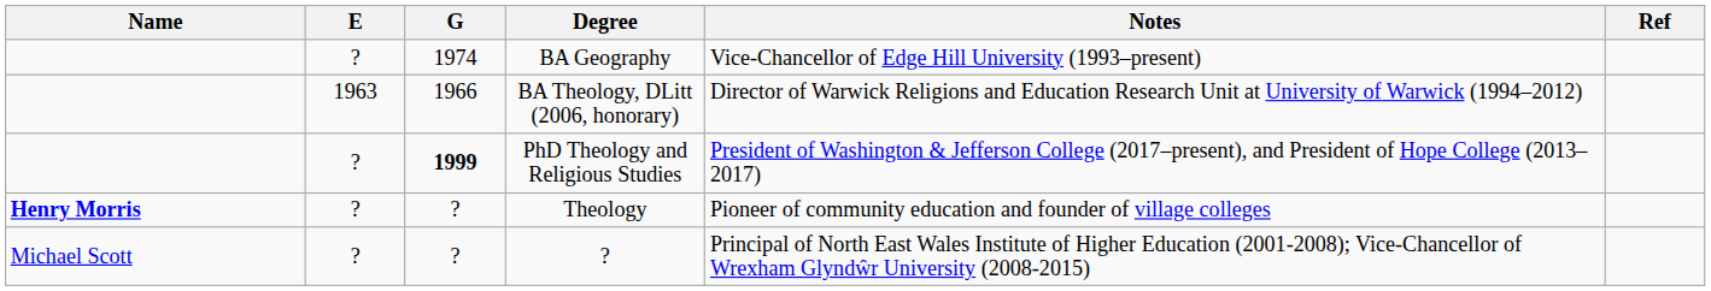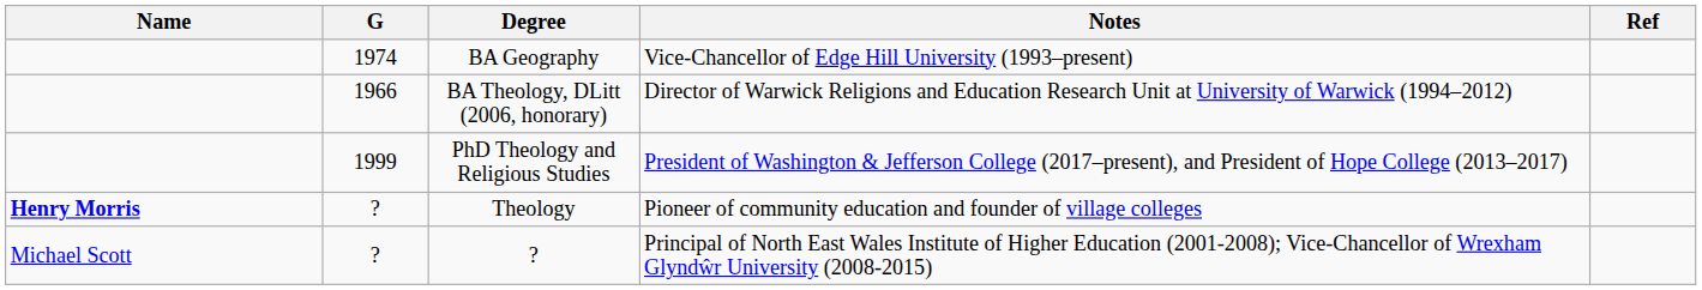 <table class="wikitable sortable">
 <tr>
 <th scope="column" width="15%">Name</th>
-<th scope="column" width="5%" class="unsortable">E</th>
 <th scope="column" width="5%" class="unsortable">G</th>
 <th scope="column" width="10%" class="unsortable">Degree</th>
 <th scope="column" width="45%" class="unsortable">Notes</th>
 <th scope="column" width="5%" class="unsortable">Ref</th>
 </tr>
 <tr valign="top">
 <td></td>
-<td align="center">?</td>
 <td align="center">1974</td>
 <td align="center">BA Geography</td>
 <td>Vice-Chancellor of <a href='#'>Edge Hill University</a> (1993–present)</td>
 <td align="center"></td>
 </tr>
 <tr valign="top">
 <td></td>
-<td align="center">1963</td>
 <td align="center">1966</td>
 <td align="center">BA Theology, DLitt (2006, honorary)</td>
 <td>Director of Warwick Religions and Education Research Unit at <a href='#'>University of Warwick</a> (1994–2012)</td>
 <td align="center"></td>
 </tr>
 <tr>
 <td></td>
-<td align="center">?</td>
-<td align="center"><strong>1999</strong></td>
+<td align="center">1999</td>
 <td align="center">PhD Theology and Religious Studies</td>
 <td><a href='#'>President of Washington & Jefferson College</a> (2017–present), and President of <a href='#'>Hope College</a> (2013–2017)</td>
 <td align="center"></td>
 </tr>
 <tr>
 <td><strong><a href='#'>Henry Morris</a></strong></td>
-<td align="center">?</td>
 <td align="center">?</td>
 <td align="center">Theology</td>
 <td>Pioneer of community education and founder of <a href='#'>village colleges</a></td>
 <td align="center"></td>
 </tr>
 <tr>
 <td><a href='#'>Michael Scott</a></td>
 <td align="center">?</td>
 <td align="center">?</td>
-<td align="center">?</td>
 <td>Principal of North East Wales Institute of Higher Education (2001-2008); Vice-Chancellor of <a href='#'>Wrexham Glyndŵr University</a> (2008-2015)</td>
 <td align="center"></td>
 </tr>
 </table>
